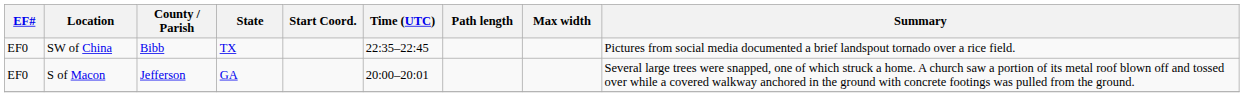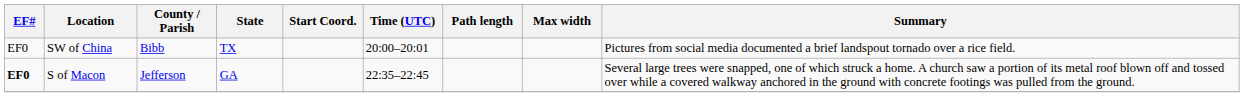 <table class="wikitable sortable" style="width:100%;">
 <tr>
 <th scope="col" style="width:3%; text-align:center;"><a href='#'>EF#</a></th>
 <th scope="col" style="width:7%; text-align:center;" class="unsortable">Location</th>
 <th scope="col" style="width:6%; text-align:center;" class="unsortable">County / Parish</th>
 <th scope="col" style="width:5%; text-align:center;">State</th>
 <th scope="col" style="width:6%; text-align:center;">Start Coord.</th>
 <th scope="col" style="width:6%; text-align:center;">Time (<a href='#'>UTC</a>)</th>
 <th scope="col" style="width:6%; text-align:center;">Path length</th>
 <th scope="col" style="width:6%; text-align:center;">Max width</th>
 <th scope="col" class="unsortable" style="width:48%; text-align:center;">Summary</th>
 </tr>
 <tr>
 <td bgcolor=>EF0</td>
 <td>SW of <a href='#'>China</a></td>
 <td><a href='#'>Bibb</a></td>
 <td><a href='#'>TX</a></td>
 <td></td>
-<td>22:35–22:45</td>
+<td>20:00–20:01</td>
 <td></td>
 <td></td>
 <td>Pictures from social media documented a brief landspout tornado over a rice field.</td>
 </tr>
 <tr>
-<td bgcolor=>EF0</td>
+<td bgcolor=><strong>EF0</strong></td>
 <td>S of <a href='#'>Macon</a></td>
 <td><a href='#'>Jefferson</a></td>
 <td><a href='#'>GA</a></td>
 <td></td>
-<td>20:00–20:01</td>
+<td>22:35–22:45</td>
 <td></td>
 <td></td>
 <td>Several large trees were snapped, one of which struck a home. A church saw a portion of its metal roof blown off and tossed over  while a covered walkway anchored in the ground with concrete footings was pulled from the ground.</td>
 </tr>
 <tr>
 </tr>
 </table>
